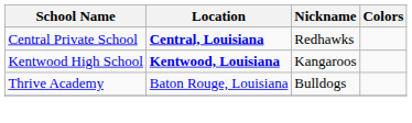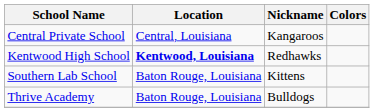 <table class="wikitable">
 <tr>
 <th>School Name</th>
 <th>Location</th>
 <th>Nickname</th>
 <th>Colors</th>
 </tr>
 <tr>
 <td><a href='#'>Central Private School</a></td>
-<td><strong><a href='#'>Central, Louisiana</a></strong></td>
-<td>Redhawks</td>
+<td><a href='#'>Central, Louisiana</a></td>
+<td>Kangaroos</td>
 <td>  </td>
 </tr>
 <tr>
 <td><a href='#'>Kentwood High School</a></td>
 <td><strong><a href='#'>Kentwood, Louisiana</a></strong></td>
-<td>Kangaroos</td>
+<td>Redhawks</td>
+<td>  </td>
+</tr>
+<tr>
+<td><a href='#'>Southern Lab School</a></td>
+<td><a href='#'>Baton Rouge, Louisiana</a></td>
+<td>Kittens</td>
 <td>  </td>
 </tr>
 <tr>
 <td><a href='#'>Thrive Academy</a></td>
 <td><a href='#'>Baton Rouge, Louisiana</a></td>
 <td>Bulldogs</td>
 <td>  </td>
 </tr>
 <tr>
 </tr>
 </table>
